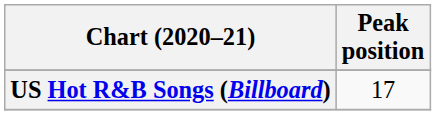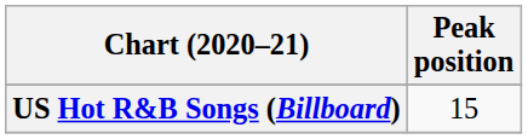 <table class="wikitable sortable plainrowheaders" style="text-align:center">
 <tr>
 <th>Chart (2020–21)</th>
 <th>Peak<br>position</th>
 </tr>
 <tr>
 </tr>
 <tr>
 <th scope="row">US <a href='#'>Hot R&B Songs</a> (<em><a href='#'>Billboard</a></em>)</th>
-<td>17</td>
+<td>15</td>
 </tr>
 <tr>
 </tr>
 </table>
